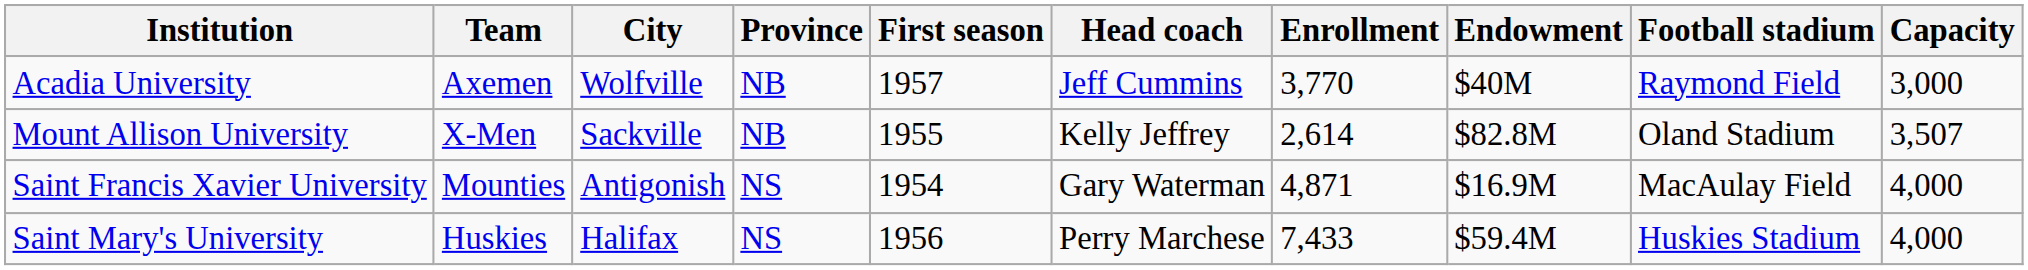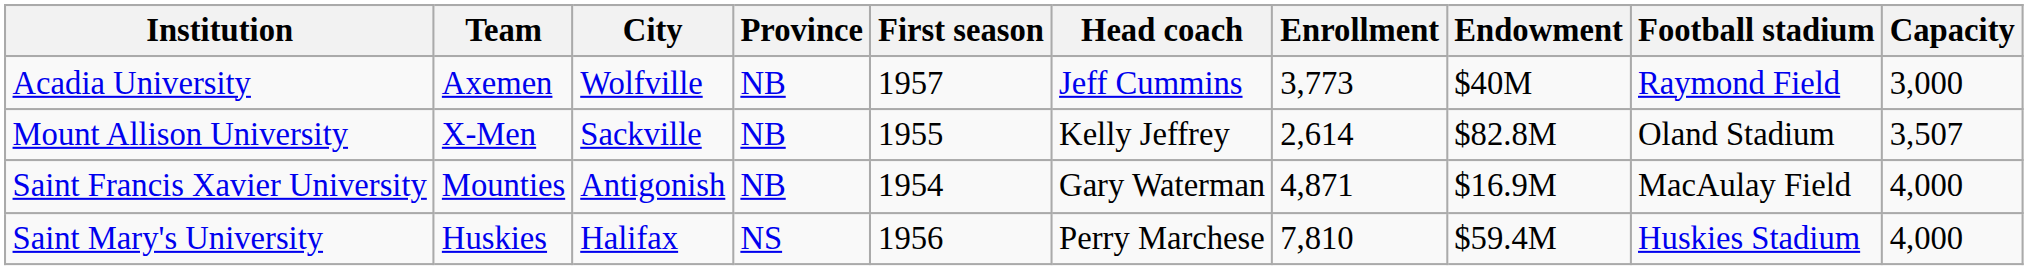 <table class="wikitable">
 <tr>
 <th>Institution</th>
 <th>Team</th>
 <th>City</th>
 <th>Province</th>
 <th>First season</th>
 <th>Head coach</th>
 <th>Enrollment</th>
 <th>Endowment</th>
 <th>Football stadium</th>
 <th>Capacity</th>
 </tr>
 <tr>
 <td><a href='#'>Acadia University</a></td>
 <td><a href='#'>Axemen</a></td>
 <td><a href='#'>Wolfville</a></td>
 <td><a href='#'>NB</a></td>
 <td>1957</td>
 <td><a href='#'>Jeff Cummins</a></td>
-<td>3,770</td>
+<td>3,773</td>
 <td>$40M</td>
 <td><a href='#'>Raymond Field</a></td>
 <td>3,000</td>
 </tr>
 <tr>
 <td><a href='#'>Mount Allison University</a></td>
 <td><a href='#'>X-Men</a></td>
 <td><a href='#'>Sackville</a></td>
 <td><a href='#'>NB</a></td>
 <td>1955</td>
 <td>Kelly Jeffrey</td>
 <td>2,614</td>
 <td>$82.8M</td>
 <td>Oland Stadium</td>
 <td>3,507</td>
 </tr>
 <tr>
 <td><a href='#'>Saint Francis Xavier University</a></td>
 <td><a href='#'>Mounties</a></td>
 <td><a href='#'>Antigonish</a></td>
-<td><a href='#'>NS</a></td>
+<td><a href='#'>NB</a></td>
 <td>1954</td>
 <td>Gary Waterman</td>
 <td>4,871</td>
 <td>$16.9M</td>
 <td>MacAulay Field</td>
 <td>4,000</td>
 </tr>
 <tr>
 <td><a href='#'>Saint Mary's University</a></td>
 <td><a href='#'>Huskies</a></td>
 <td><a href='#'>Halifax</a></td>
 <td><a href='#'>NS</a></td>
 <td>1956</td>
 <td>Perry Marchese</td>
-<td>7,433</td>
+<td>7,810</td>
 <td>$59.4M</td>
 <td><a href='#'>Huskies Stadium</a></td>
 <td>4,000</td>
 </tr>
 </table>
